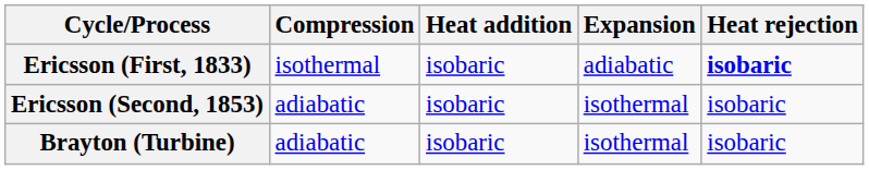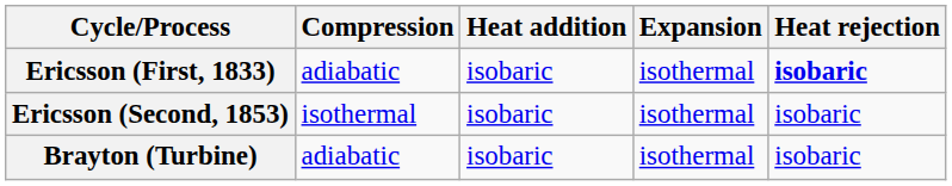 <table class="wikitable">
 <tr>
 <th>Cycle/Process</th>
 <th>Compression</th>
 <th>Heat addition</th>
 <th>Expansion</th>
 <th>Heat rejection</th>
 </tr>
 <tr>
 <th>Ericsson (First, 1833)</th>
+<td><a href='#'>adiabatic</a></td>
+<td><a href='#'>isobaric</a></td>
 <td><a href='#'>isothermal</a></td>
-<td><a href='#'>isobaric</a></td>
-<td><a href='#'>adiabatic</a></td>
 <td><strong><a href='#'>isobaric</a></strong></td>
 </tr>
 <tr>
 <th>Ericsson (Second, 1853)</th>
-<td><a href='#'>adiabatic</a></td>
+<td><a href='#'>isothermal</a></td>
 <td><a href='#'>isobaric</a></td>
 <td><a href='#'>isothermal</a></td>
 <td><a href='#'>isobaric</a></td>
 </tr>
 <tr>
 <th>Brayton (Turbine)</th>
 <td><a href='#'>adiabatic</a></td>
 <td><a href='#'>isobaric</a></td>
 <td><a href='#'>isothermal</a></td>
 <td><a href='#'>isobaric</a></td>
 </tr>
 </table>
